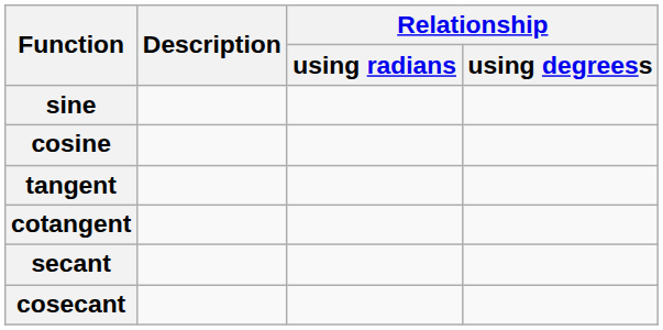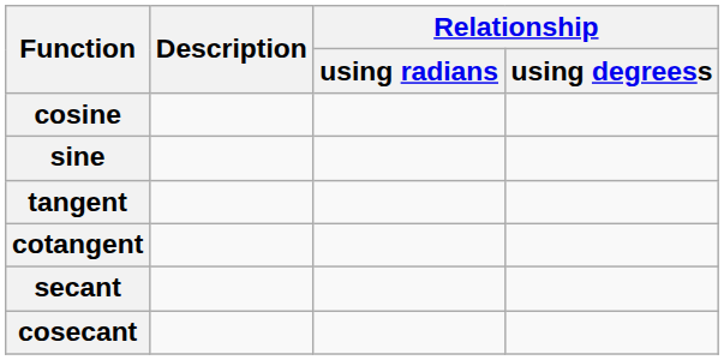 <table class="wikitable sortable">
 <tr>
 <th rowspan=2>Function</th>
 <th rowspan=2>Description</th>
 <th colspan=2><a href='#'>Relationship</a></th>
 </tr>
 <tr>
 <th>using <a href='#'>radians</a></th>
 <th>using <a href='#'>degrees</a>s</th>
 </tr>
 <tr>
-<th>sine</th>
+<th>cosine</th>
 <td align=center></td>
 <td></td>
 <td></td>
 </tr>
 <tr>
-<th>cosine</th>
+<th>sine</th>
 <td align=center></td>
 <td></td>
 <td></td>
 </tr>
 <tr>
 <th>tangent</th>
 <td align=center></td>
 <td></td>
 <td></td>
 </tr>
 <tr>
 <th>cotangent</th>
 <td align=center></td>
 <td></td>
 <td></td>
 </tr>
 <tr>
 <th>secant</th>
 <td align=center></td>
 <td></td>
 <td></td>
 </tr>
 <tr>
 <th>cosecant</th>
 <td align=center></td>
 <td></td>
 <td></td>
 </tr>
 </table>
